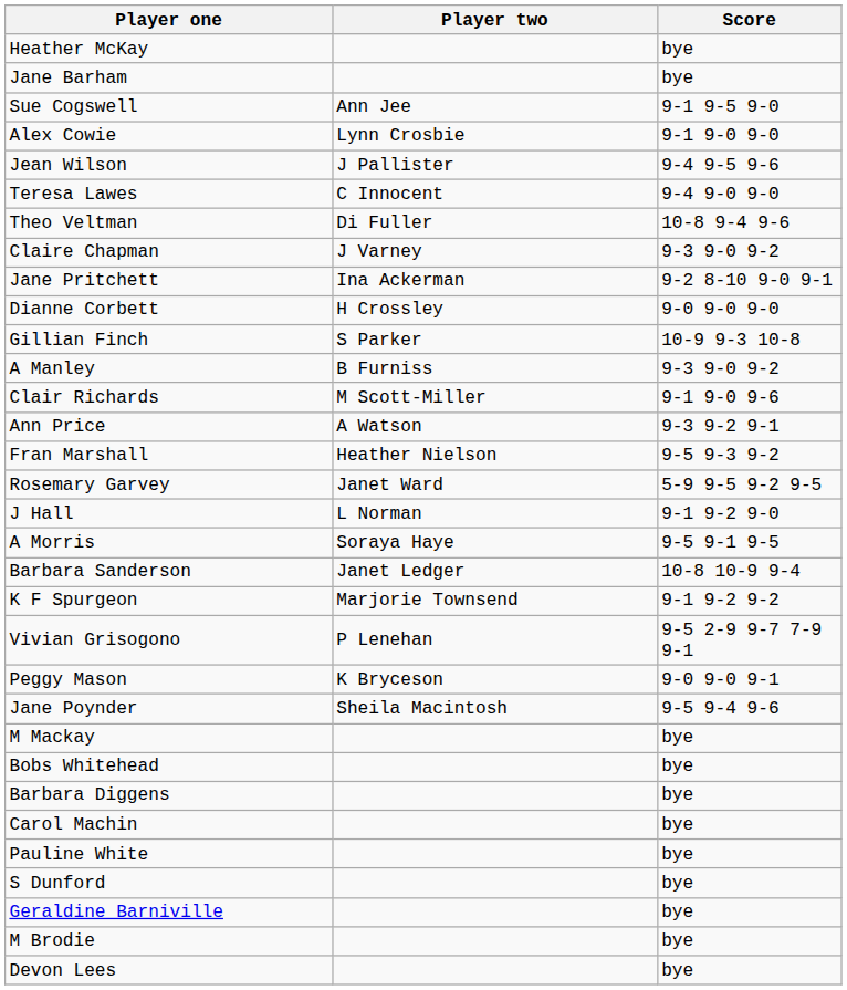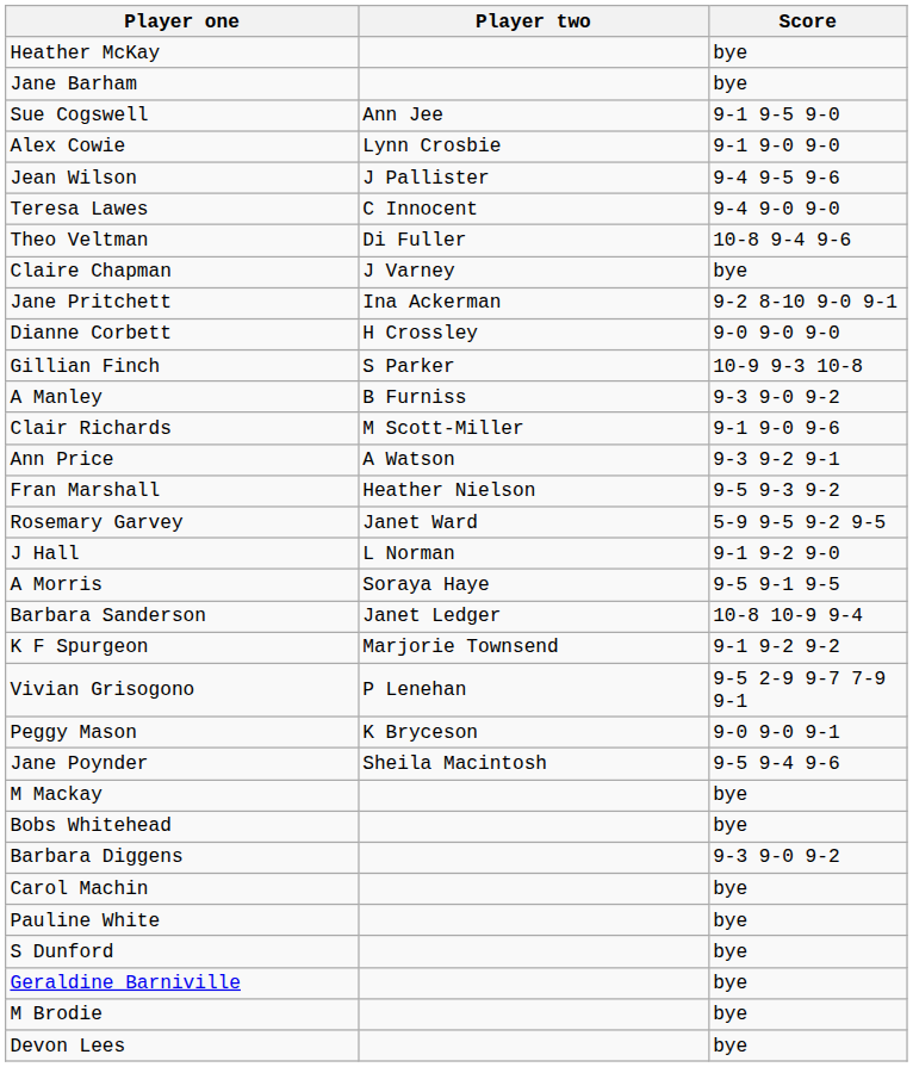 <table class="wikitable">
 <tr>
 <th width=270>Player one</th>
 <th width=270>Player two</th>
 <th width=150>Score</th>
 </tr>
 <tr>
 <td> Heather McKay</td>
 <td></td>
 <td>bye</td>
 </tr>
 <tr>
 <td> Jane Barham</td>
 <td></td>
 <td>bye</td>
 </tr>
 <tr>
 <td> Sue Cogswell</td>
 <td> Ann Jee</td>
 <td>9-1 9-5 9-0</td>
 </tr>
 <tr>
 <td> Alex Cowie</td>
 <td> Lynn Crosbie</td>
 <td>9-1 9-0 9-0</td>
 </tr>
 <tr>
 <td> Jean Wilson</td>
 <td> J Pallister</td>
 <td>9-4 9-5 9-6</td>
 </tr>
 <tr>
 <td> Teresa Lawes</td>
 <td> C Innocent</td>
 <td>9-4 9-0 9-0</td>
 </tr>
 <tr>
 <td> Theo Veltman</td>
 <td> Di Fuller</td>
 <td>10-8 9-4 9-6</td>
 </tr>
 <tr>
 <td> Claire Chapman</td>
 <td> J Varney</td>
-<td>9-3 9-0 9-2</td>
+<td>bye</td>
 </tr>
 <tr>
 <td> Jane Pritchett</td>
 <td> Ina Ackerman</td>
 <td>9-2 8-10 9-0 9-1</td>
 </tr>
 <tr>
 <td> Dianne Corbett</td>
 <td> H Crossley</td>
 <td>9-0 9-0 9-0</td>
 </tr>
 <tr>
 <td> Gillian Finch</td>
 <td> S Parker</td>
 <td>10-9 9-3 10-8</td>
 </tr>
 <tr>
 <td> A Manley</td>
 <td> B Furniss</td>
 <td>9-3 9-0 9-2</td>
 </tr>
 <tr>
 <td> Clair Richards</td>
 <td> M Scott-Miller</td>
 <td>9-1 9-0 9-6</td>
 </tr>
 <tr>
 <td> Ann Price</td>
 <td> A Watson</td>
 <td>9-3 9-2 9-1</td>
 </tr>
 <tr>
 <td> Fran Marshall</td>
 <td> Heather Nielson</td>
 <td>9-5 9-3 9-2</td>
 </tr>
 <tr>
 <td> Rosemary Garvey</td>
 <td> Janet Ward</td>
 <td>5-9 9-5 9-2 9-5</td>
 </tr>
 <tr>
 <td> J Hall</td>
 <td> L Norman</td>
 <td>9-1 9-2 9-0</td>
 </tr>
 <tr>
 <td> A Morris</td>
 <td> Soraya Haye</td>
 <td>9-5 9-1 9-5</td>
 </tr>
 <tr>
 <td> Barbara Sanderson</td>
 <td> Janet Ledger</td>
 <td>10-8 10-9 9-4</td>
 </tr>
 <tr>
 <td> K F Spurgeon</td>
 <td> Marjorie Townsend</td>
 <td>9-1 9-2 9-2</td>
 </tr>
 <tr>
 <td> Vivian Grisogono</td>
 <td> P Lenehan</td>
 <td>9-5 2-9 9-7 7-9 9-1</td>
 </tr>
 <tr>
 <td> Peggy Mason</td>
 <td> K Bryceson</td>
 <td>9-0 9-0 9-1</td>
 </tr>
 <tr>
 <td> Jane Poynder</td>
 <td> Sheila Macintosh</td>
 <td>9-5 9-4 9-6</td>
 </tr>
 <tr>
 <td> M Mackay</td>
 <td></td>
 <td>bye</td>
 </tr>
 <tr>
 <td> Bobs Whitehead</td>
 <td></td>
 <td>bye</td>
 </tr>
 <tr>
 <td> Barbara Diggens</td>
 <td></td>
-<td>bye</td>
+<td>9-3 9-0 9-2</td>
 </tr>
 <tr>
 <td> Carol Machin</td>
 <td></td>
 <td>bye</td>
 </tr>
 <tr>
 <td> Pauline White</td>
 <td></td>
 <td>bye</td>
 </tr>
 <tr>
 <td> S Dunford</td>
 <td></td>
 <td>bye</td>
 </tr>
 <tr>
 <td> <a href='#'>Geraldine Barniville</a></td>
 <td></td>
 <td>bye</td>
 </tr>
 <tr>
 <td> M Brodie</td>
 <td></td>
 <td>bye</td>
 </tr>
 <tr>
 <td> Devon Lees</td>
 <td></td>
 <td>bye</td>
 </tr>
 </table>
